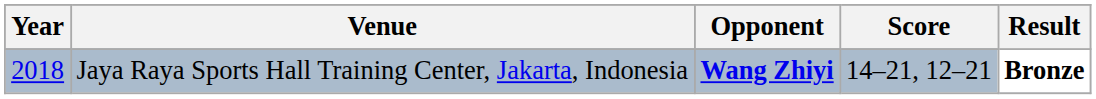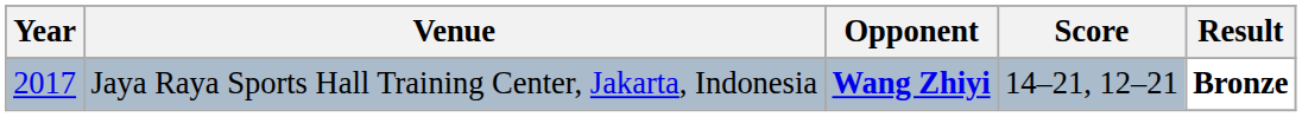 <table class="sortable wikitable" style="font-size: 90%;">
 <tr>
 <th>Year</th>
 <th>Venue</th>
 <th>Opponent</th>
 <th>Score</th>
 <th>Result</th>
 </tr>
 <tr style="background:#AABBCC">
-<td align="center"><a href='#'>2018</a></td>
+<td align="center"><a href='#'>2017</a></td>
 <td align="left">Jaya Raya Sports Hall Training Center, <a href='#'>Jakarta</a>, Indonesia</td>
 <td align="left"><strong> <a href='#'>Wang Zhiyi</a></strong></td>
 <td align="left">14–21, 12–21</td>
 <td style="text-align:left; background:white"> <strong>Bronze</strong></td>
 </tr>
 </table>
